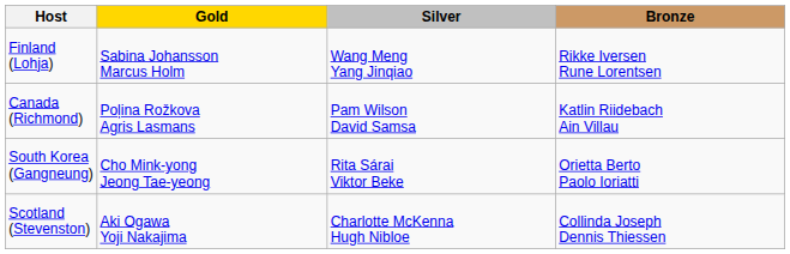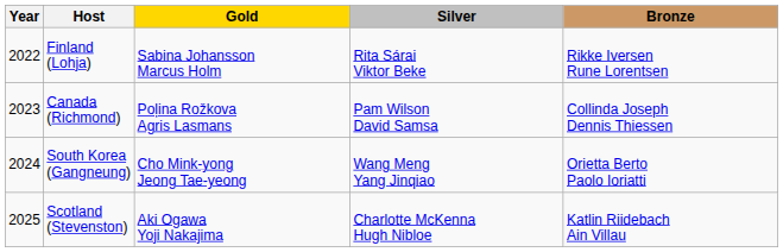 <table class="wikitable">
 <tr>
+<th>Year</th>
 <th>Host</th>
 <th style="background:gold; width:300px;">Gold</th>
 <th style="background:silver; width:300px;">Silver</th>
 <th style="background:#cc9966; width:300px;">Bronze</th>
 </tr>
 <tr>
+<td>2022<br></td>
 <td><a href='#'>Finland</a><br>(<a href='#'>Lohja</a>)</td>
 <td><strong></strong><br><a href='#'>Sabina Johansson</a><br><a href='#'>Marcus Holm</a></td>
-<td><strong></strong><br><a href='#'>Wang Meng</a><br><a href='#'>Yang Jinqiao</a></td>
+<td><strong></strong><br><a href='#'>Rita Sárai</a><br><a href='#'>Viktor Beke</a></td>
 <td><strong></strong><br><a href='#'>Rikke Iversen</a><br><a href='#'>Rune Lorentsen</a></td>
 </tr>
 <tr>
+<td>2023<br></td>
 <td><a href='#'>Canada</a><br>(<a href='#'>Richmond</a>)</td>
 <td><strong></strong><br><a href='#'>Poļina Rožkova</a> <br> <a href='#'>Agris Lasmans</a></td>
 <td><strong></strong><br><a href='#'>Pam Wilson</a> <br> <a href='#'>David Samsa</a></td>
-<td><strong></strong><br><a href='#'>Katlin Riidebach</a><br><a href='#'>Ain Villau</a></td>
+<td><strong></strong><br><a href='#'>Collinda Joseph</a> <br> <a href='#'>Dennis Thiessen</a></td>
 </tr>
 <tr>
+<td>2024<br></td>
 <td><a href='#'>South Korea</a><br>(<a href='#'>Gangneung</a>)</td>
 <td><strong></strong><br><a href='#'>Cho Mink-yong</a><br><a href='#'>Jeong Tae-yeong</a></td>
-<td><strong></strong><br><a href='#'>Rita Sárai</a><br><a href='#'>Viktor Beke</a></td>
+<td><strong></strong><br><a href='#'>Wang Meng</a><br><a href='#'>Yang Jinqiao</a></td>
 <td><strong></strong><br><a href='#'>Orietta Berto</a><br><a href='#'>Paolo Ioriatti</a></td>
 </tr>
 <tr>
+<td>2025<br></td>
 <td><a href='#'>Scotland</a><br>(<a href='#'>Stevenston</a>)</td>
 <td><strong></strong><br><a href='#'>Aki Ogawa</a><br><a href='#'>Yoji Nakajima</a></td>
 <td><strong></strong><br><a href='#'>Charlotte McKenna</a><br><a href='#'>Hugh Nibloe</a></td>
-<td><strong></strong><br><a href='#'>Collinda Joseph</a> <br> <a href='#'>Dennis Thiessen</a></td>
+<td><strong></strong><br><a href='#'>Katlin Riidebach</a><br><a href='#'>Ain Villau</a></td>
 </tr>
 </table>
